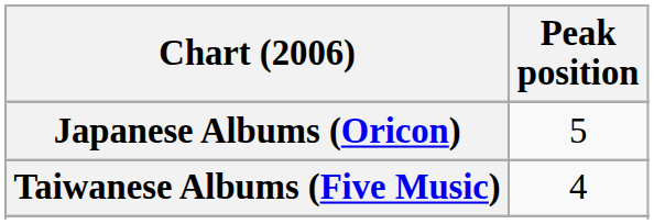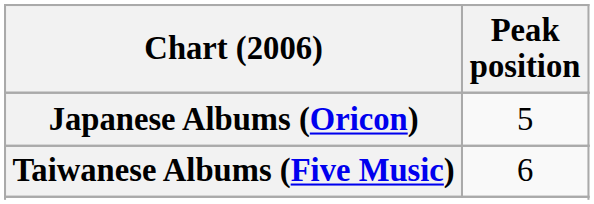 <table class="wikitable plainrowheaders sortable" style="text-align:center">
 <tr>
 <th scope="col">Chart (2006)</th>
 <th scope="col">Peak<br>position</th>
 </tr>
 <tr>
 </tr>
 <tr>
 </tr>
 <tr>
 </tr>
 <tr>
 </tr>
 <tr>
 </tr>
 <tr>
 </tr>
 <tr>
 </tr>
 <tr>
 </tr>
 <tr>
 </tr>
 <tr>
 </tr>
 <tr>
 </tr>
 <tr>
 </tr>
 <tr>
 </tr>
 <tr>
 <th scope="row">Japanese Albums (<a href='#'>Oricon</a>)</th>
 <td>5</td>
 </tr>
 <tr>
 </tr>
 <tr>
 </tr>
 <tr>
 </tr>
 <tr>
 </tr>
 <tr>
 </tr>
 <tr>
 <th scope="row">Taiwanese Albums (<a href='#'>Five Music</a>)</th>
-<td>4</td>
+<td>6</td>
 </tr>
 <tr>
 </tr>
 <tr>
 </tr>
 </table>
